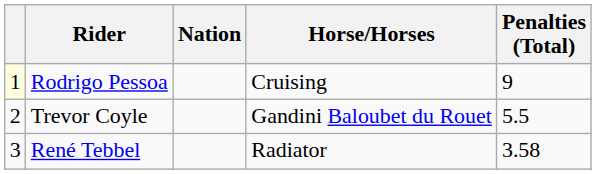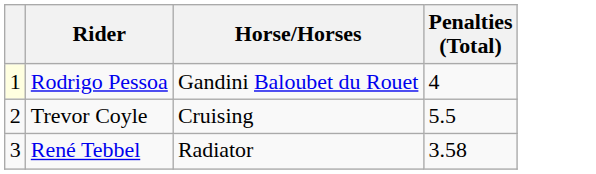 <table class="wikitable">
 <tr>
 <th></th>
 <th>Rider</th>
-<th>Nation</th>
 <th>Horse/Horses</th>
 <th>Penalties<br>(Total)</th>
 </tr>
 <tr>
 <td style="background: lightyellow;">1</td>
 <td><a href='#'>Rodrigo Pessoa</a></td>
-<td></td>
-<td>Cruising</td>
-<td>9</td>
+<td>Gandini <a href='#'>Baloubet du Rouet</a></td>
+<td>4</td>
 </tr>
 <tr>
 <td>2</td>
 <td>Trevor Coyle</td>
-<td></td>
-<td>Gandini <a href='#'>Baloubet du Rouet</a></td>
+<td>Cruising</td>
 <td>5.5</td>
 </tr>
 <tr>
 <td>3</td>
 <td><a href='#'>René Tebbel</a></td>
-<td></td>
 <td>Radiator</td>
 <td>3.58</td>
 </tr>
 </table>
